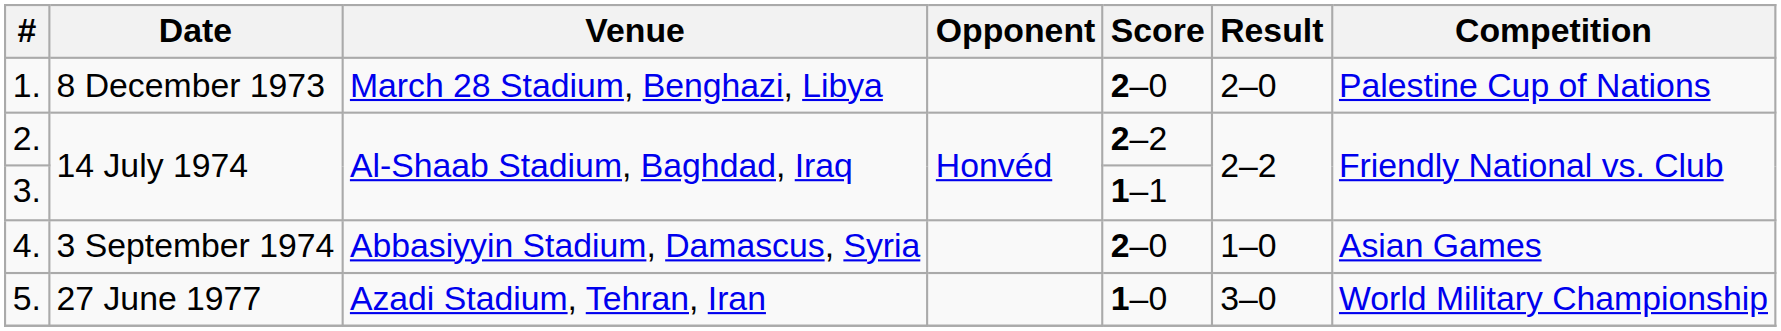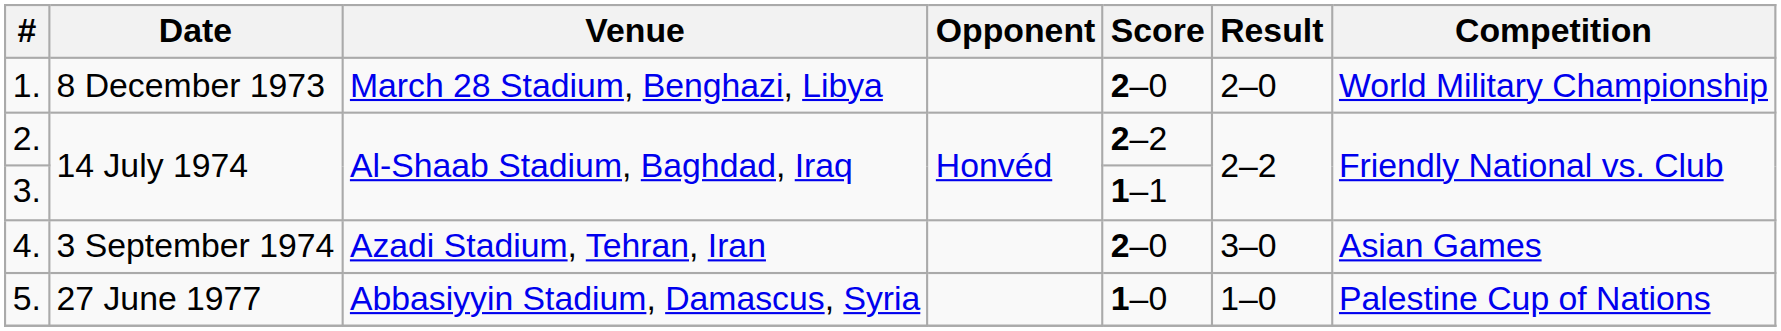 <table class="wikitable">
 <tr>
 <th>#</th>
 <th>Date</th>
 <th>Venue</th>
 <th>Opponent</th>
 <th>Score</th>
 <th>Result</th>
 <th>Competition</th>
 </tr>
 <tr>
 <td>1.</td>
 <td>8 December 1973</td>
 <td><a href='#'>March 28 Stadium</a>, <a href='#'>Benghazi</a>, <a href='#'>Libya</a></td>
 <td></td>
 <td><strong>2</strong>–0</td>
 <td>2–0</td>
-<td><a href='#'>Palestine Cup of Nations</a></td>
+<td><a href='#'>World Military Championship</a></td>
 </tr>
 <tr>
 <td>2.</td>
 <td rowspan="2">14 July 1974</td>
 <td rowspan="2"><a href='#'>Al-Shaab Stadium</a>, <a href='#'>Baghdad</a>, <a href='#'>Iraq</a></td>
 <td rowspan="2"> <a href='#'>Honvéd</a></td>
 <td><strong>2</strong>–2</td>
 <td rowspan="2">2–2</td>
 <td rowspan="2"><a href='#'>Friendly National vs. Club</a></td>
 </tr>
 <tr>
 <td>3.</td>
 <td><strong>1</strong>–1</td>
 </tr>
 <tr>
 <td>4.</td>
 <td>3 September 1974</td>
-<td><a href='#'>Abbasiyyin Stadium</a>, <a href='#'>Damascus</a>, <a href='#'>Syria</a></td>
+<td><a href='#'>Azadi Stadium</a>, <a href='#'>Tehran</a>, <a href='#'>Iran</a></td>
 <td></td>
 <td><strong>2</strong>–0</td>
-<td>1–0</td>
+<td>3–0</td>
 <td><a href='#'>Asian Games</a></td>
 </tr>
 <tr>
 <td>5.</td>
 <td>27 June 1977</td>
-<td><a href='#'>Azadi Stadium</a>, <a href='#'>Tehran</a>, <a href='#'>Iran</a></td>
+<td><a href='#'>Abbasiyyin Stadium</a>, <a href='#'>Damascus</a>, <a href='#'>Syria</a></td>
 <td></td>
 <td><strong>1</strong>–0</td>
-<td>3–0</td>
-<td><a href='#'>World Military Championship</a></td>
+<td>1–0</td>
+<td><a href='#'>Palestine Cup of Nations</a></td>
 </tr>
 <tr>
 </tr>
 </table>
